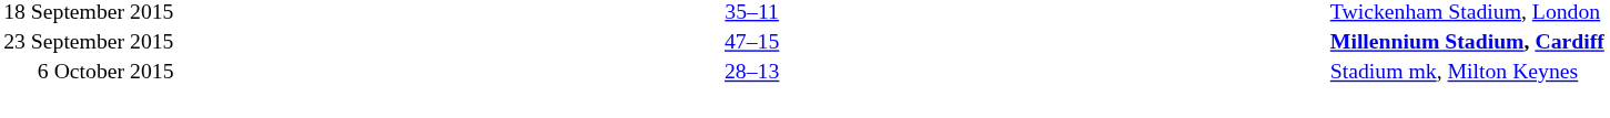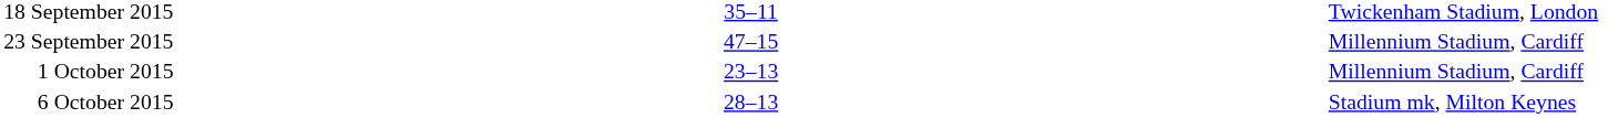 <table style="width:100%;" cellspacing="1">
 <tr>
 <th width=15%></th>
 <th width=25%></th>
 <th width=10%></th>
 <th width=25%></th>
 </tr>
 <tr style=font-size:90%>
 <td align=right>18 September 2015</td>
 <td align=right></td>
 <td align=center><a href='#'>35–11</a></td>
 <td></td>
 <td><a href='#'>Twickenham Stadium</a>, <a href='#'>London</a></td>
 </tr>
 <tr style=font-size:90%>
 <td align=right>23 September 2015</td>
 <td align=right></td>
 <td align=center><a href='#'>47–15</a></td>
 <td></td>
-<td><strong><a href='#'>Millennium Stadium</a>, <a href='#'>Cardiff</a></strong></td>
+<td><a href='#'>Millennium Stadium</a>, <a href='#'>Cardiff</a></td>
+</tr>
+<tr style=font-size:90%>
+<td align=right>1 October 2015</td>
+<td align=right></td>
+<td align=center><a href='#'>23–13</a></td>
+<td></td>
+<td><a href='#'>Millennium Stadium</a>, <a href='#'>Cardiff</a></td>
 </tr>
 <tr style=font-size:90%>
 <td align=right>6 October 2015</td>
 <td align=right></td>
 <td align=center><a href='#'>28–13</a></td>
 <td></td>
 <td><a href='#'>Stadium mk</a>, <a href='#'>Milton Keynes</a></td>
 </tr>
 </table>
